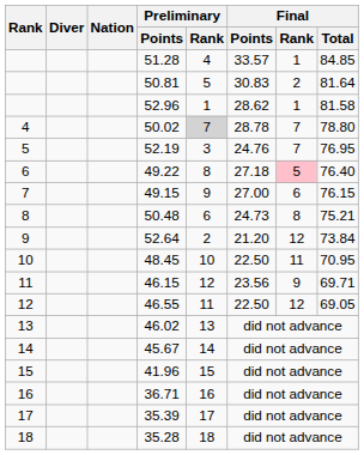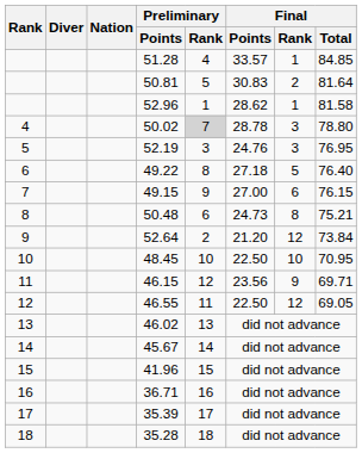 <table class="wikitable sortable" style="text-align:center;">
 <tr>
 <th rowspan=2>Rank</th>
 <th rowspan=2>Diver</th>
 <th rowspan=2>Nation</th>
 <th colspan=2>Preliminary</th>
 <th colspan=3>Final</th>
 </tr>
 <tr>
 <th>Points</th>
 <th>Rank</th>
 <th>Points</th>
 <th>Rank</th>
 <th>Total</th>
 </tr>
 <tr>
 <td></td>
 <td align=left></td>
 <td align=left></td>
 <td>51.28</td>
 <td>4</td>
 <td>33.57</td>
 <td>1</td>
 <td>84.85</td>
 </tr>
 <tr>
 <td></td>
 <td align=left></td>
 <td align=left></td>
 <td>50.81</td>
 <td>5</td>
 <td>30.83</td>
 <td>2</td>
 <td>81.64</td>
 </tr>
 <tr>
 <td></td>
 <td align=left></td>
 <td align=left></td>
 <td>52.96</td>
 <td>1</td>
 <td>28.62</td>
 <td>1</td>
 <td>81.58</td>
 </tr>
 <tr>
 <td>4</td>
 <td align=left></td>
 <td align=left></td>
 <td>50.02</td>
 <td style="background: lightgrey;">7</td>
 <td>28.78</td>
-<td>7</td>
+<td>3</td>
 <td>78.80</td>
 </tr>
 <tr>
 <td>5</td>
 <td align=left></td>
 <td align=left></td>
 <td>52.19</td>
 <td>3</td>
 <td>24.76</td>
-<td>7</td>
+<td>3</td>
 <td>76.95</td>
 </tr>
 <tr>
 <td>6</td>
 <td align=left></td>
 <td align=left></td>
 <td>49.22</td>
 <td>8</td>
 <td>27.18</td>
-<td style="background: pink;">5</td>
+<td>5</td>
 <td>76.40</td>
 </tr>
 <tr>
 <td>7</td>
 <td align=left></td>
 <td align=left></td>
 <td>49.15</td>
 <td>9</td>
 <td>27.00</td>
 <td>6</td>
 <td>76.15</td>
 </tr>
 <tr>
 <td>8</td>
 <td align=left></td>
 <td align=left></td>
 <td>50.48</td>
 <td>6</td>
 <td>24.73</td>
 <td>8</td>
 <td>75.21</td>
 </tr>
 <tr>
 <td>9</td>
 <td align=left></td>
 <td align=left></td>
 <td>52.64</td>
 <td>2</td>
 <td>21.20</td>
 <td>12</td>
 <td>73.84</td>
 </tr>
 <tr>
 <td>10</td>
 <td align=left></td>
 <td align=left></td>
 <td>48.45</td>
 <td>10</td>
 <td>22.50</td>
-<td>11</td>
+<td>10</td>
 <td>70.95</td>
 </tr>
 <tr>
 <td>11</td>
 <td align=left></td>
 <td align=left></td>
 <td>46.15</td>
 <td>12</td>
 <td>23.56</td>
 <td>9</td>
 <td>69.71</td>
 </tr>
 <tr>
 <td>12</td>
 <td align=left></td>
 <td align=left></td>
 <td>46.55</td>
 <td>11</td>
 <td>22.50</td>
 <td>12</td>
 <td>69.05</td>
 </tr>
 <tr>
 <td>13</td>
 <td align=left></td>
 <td align=left></td>
 <td>46.02</td>
 <td>13</td>
 <td colspan=3>did not advance</td>
 </tr>
 <tr>
 <td>14</td>
 <td align=left></td>
 <td align=left></td>
 <td>45.67</td>
 <td>14</td>
 <td colspan=3>did not advance</td>
 </tr>
 <tr>
 <td>15</td>
 <td align=left></td>
 <td align=left></td>
 <td>41.96</td>
 <td>15</td>
 <td colspan=3>did not advance</td>
 </tr>
 <tr>
 <td>16</td>
 <td align=left></td>
 <td align=left></td>
 <td>36.71</td>
 <td>16</td>
 <td colspan=3>did not advance</td>
 </tr>
 <tr>
 <td>17</td>
 <td align=left></td>
 <td align=left></td>
 <td>35.39</td>
 <td>17</td>
 <td colspan=3>did not advance</td>
 </tr>
 <tr>
 <td>18</td>
 <td align=left></td>
 <td align=left></td>
 <td>35.28</td>
 <td>18</td>
 <td colspan=3>did not advance</td>
 </tr>
 </table>
